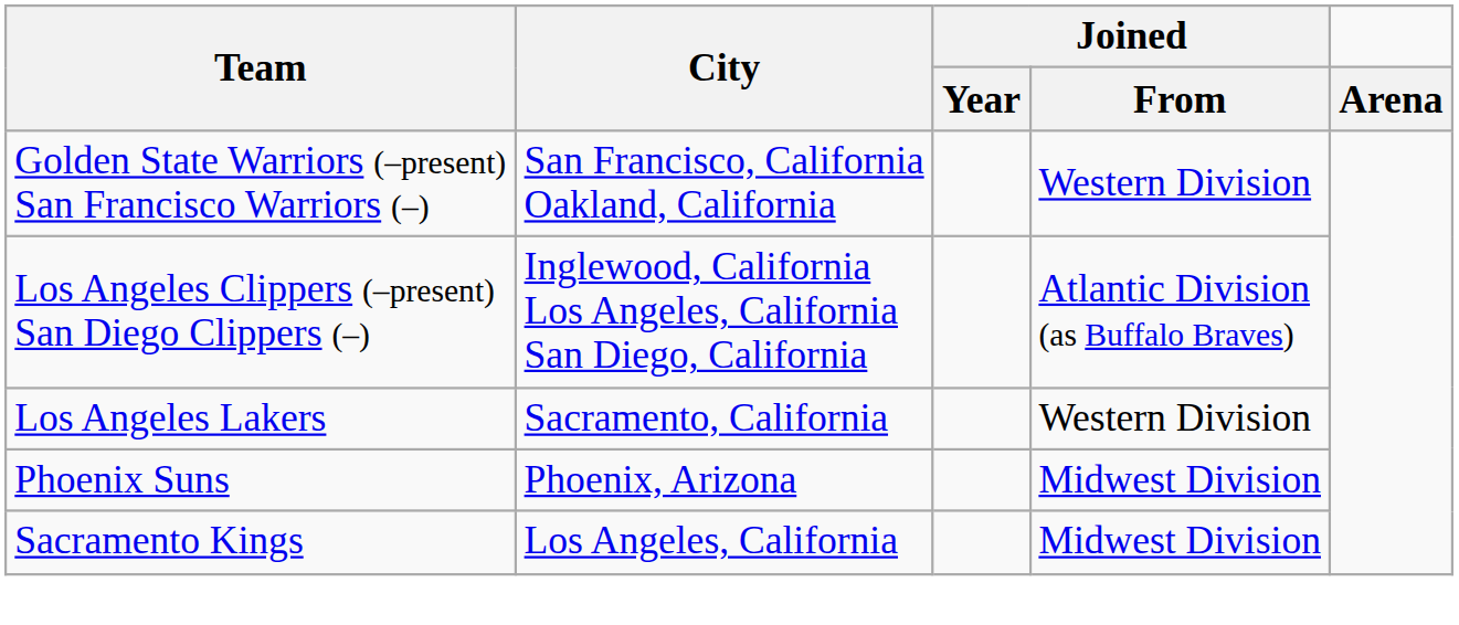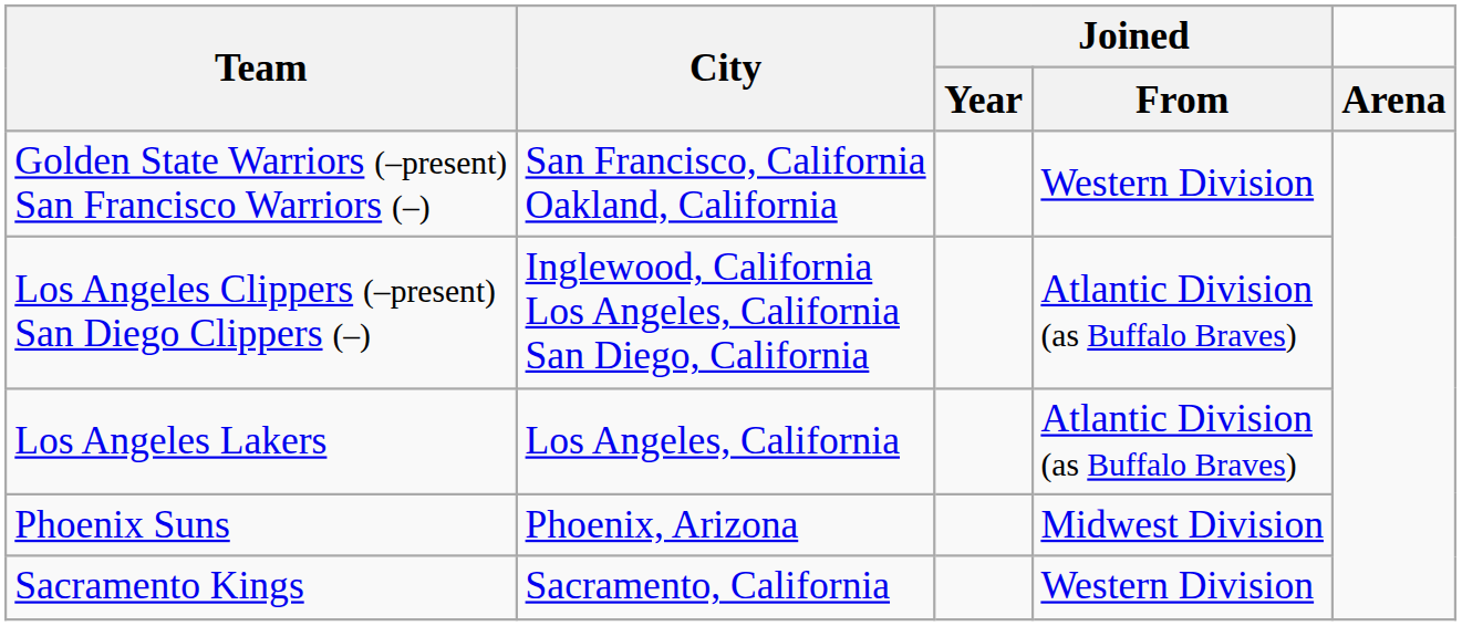 <table class="wikitable sortable">
 <tr>
 <th rowspan="2">Team</th>
 <th rowspan="2">City</th>
 <th colspan="2">Joined</th>
 </tr>
 <tr class="unsortable">
 <th>Year</th>
 <th>From</th>
 <th>Arena</th>
 </tr>
 <tr>
 <td><a href='#'>Golden State Warriors</a> <small>(–present)</small><br><a href='#'>San Francisco Warriors</a> <small>(–)</small></td>
 <td><a href='#'>San Francisco, California</a><br><a href='#'>Oakland, California</a></td>
 <td></td>
 <td><a href='#'>Western Division</a></td>
 </tr>
 <tr>
 <td><a href='#'>Los Angeles Clippers</a> <small>(–present)</small><br><a href='#'>San Diego Clippers</a> <small>(–)</small></td>
 <td><a href='#'>Inglewood, California</a><br><a href='#'>Los Angeles, California</a><br><a href='#'>San Diego, California</a></td>
 <td></td>
 <td><a href='#'>Atlantic Division</a><br><small>(as <a href='#'>Buffalo Braves</a>)</small></td>
 </tr>
 <tr>
 <td><a href='#'>Los Angeles Lakers</a></td>
-<td><a href='#'>Sacramento, California</a></td>
+<td><a href='#'>Los Angeles, California</a></td>
 <td></td>
-<td>Western Division</td>
+<td><a href='#'>Atlantic Division</a><br><small>(as <a href='#'>Buffalo Braves</a>)</small></td>
 </tr>
 <tr>
 <td><a href='#'>Phoenix Suns</a></td>
 <td><a href='#'>Phoenix, Arizona</a></td>
 <td></td>
 <td><a href='#'>Midwest Division</a></td>
 </tr>
 <tr>
 <td><a href='#'>Sacramento Kings</a></td>
-<td><a href='#'>Los Angeles, California</a></td>
+<td><a href='#'>Sacramento, California</a></td>
 <td></td>
-<td><a href='#'>Midwest Division</a></td>
+<td><a href='#'>Western Division</a></td>
 </tr>
 </table>
